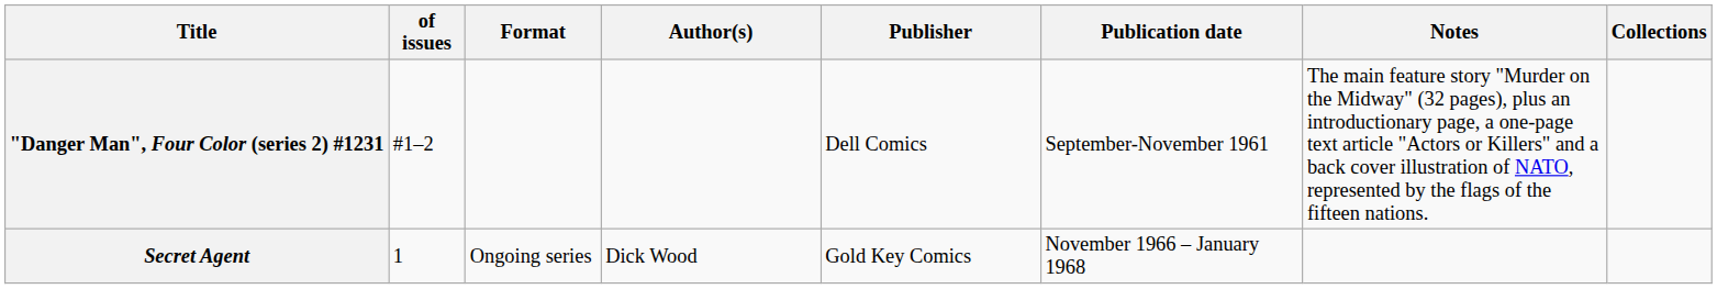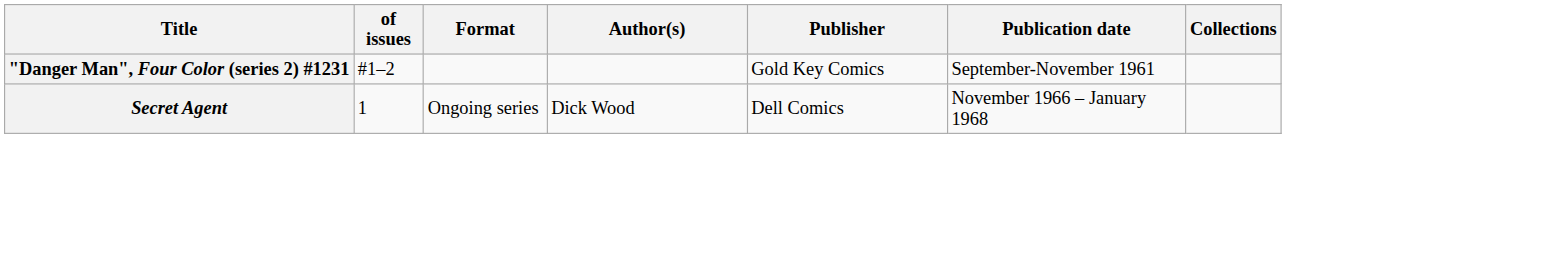 <table class="wikitable">
 <tr>
 <th>Title</th>
 <th style="width:40pt"> of issues</th>
 <th style="width:75pt">Format</th>
 <th style="width:125pt">Author(s)</th>
 <th style="width:125pt">Publisher</th>
 <th style="width:150pt">Publication date</th>
-<th style="width:175pt">Notes</th>
 <th>Collections</th>
 </tr>
 <tr>
 <th>"Danger Man", <em>Four Color</em> (series 2) #1231</th>
 <td>#1–2</td>
 <td></td>
 <td></td>
-<td>Dell Comics</td>
+<td>Gold Key Comics</td>
 <td>September-November 1961</td>
-<td>The main feature story "Murder on the Midway" (32 pages), plus an introductionary page, a one-page text article "Actors or Killers" and a back cover illustration of <a href='#'>NATO</a>, represented by the flags of the fifteen nations.</td>
 <td></td>
 </tr>
 <tr>
 <th><em>Secret Agent</em></th>
 <td>1</td>
 <td>Ongoing series</td>
 <td>Dick Wood</td>
-<td>Gold Key Comics</td>
+<td>Dell Comics</td>
 <td>November 1966 – January 1968</td>
-<td></td>
 <td></td>
 </tr>
 </table>
